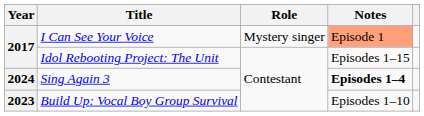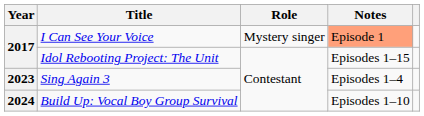 <table class="wikitable plainrowheaders sortable">
 <tr>
 <th scope="col">Year</th>
 <th scope="col">Title</th>
 <th scope="col">Role</th>
 <th scope="col">Notes</th>
 <th scope="col" class="unsortable"></th>
 </tr>
 <tr>
 <th scope="row" rowspan="2">2017</th>
 <td><em><a href='#'>I Can See Your Voice</a></em></td>
 <td>Mystery singer</td>
 <td style="background: lightsalmon;">Episode 1</td>
 <td style="text-align:center"></td>
 </tr>
 <tr>
 <td><em><a href='#'>Idol Rebooting Project: The Unit</a></em></td>
 <td rowspan="3">Contestant</td>
 <td>Episodes 1–15</td>
 <td style="text-align:center"></td>
 </tr>
 <tr>
-<th scope="row">2024</th>
+<th scope="row">2023</th>
 <td><em><a href='#'>Sing Again 3</a></em></td>
-<td><strong>Episodes 1–4</strong></td>
+<td>Episodes 1–4</td>
 <td style="text-align:center"></td>
 </tr>
 <tr>
-<th scope="row">2023</th>
+<th scope="row">2024</th>
 <td><em><a href='#'>Build Up: Vocal Boy Group Survival</a></em></td>
 <td>Episodes 1–10</td>
 <td style="text-align:center"></td>
 </tr>
 </table>
